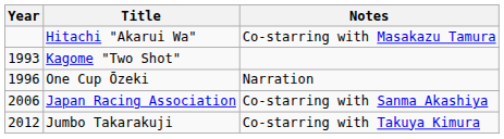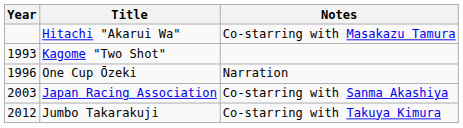 <table class="wikitable">
 <tr>
 <th>Year</th>
 <th>Title</th>
 <th>Notes</th>
 </tr>
 <tr>
 <td></td>
 <td><a href='#'>Hitachi</a> "Akarui Wa"</td>
 <td>Co-starring with <a href='#'>Masakazu Tamura</a></td>
 </tr>
 <tr>
 <td>1993</td>
 <td><a href='#'>Kagome</a> "Two Shot"</td>
 <td></td>
 </tr>
 <tr>
 <td>1996</td>
 <td>One Cup Ōzeki</td>
 <td>Narration</td>
 </tr>
 <tr>
-<td>2006</td>
+<td>2003</td>
 <td><a href='#'>Japan Racing Association</a></td>
 <td>Co-starring with <a href='#'>Sanma Akashiya</a></td>
 </tr>
 <tr>
 <td>2012</td>
 <td>Jumbo Takarakuji</td>
 <td>Co-starring with <a href='#'>Takuya Kimura</a></td>
 </tr>
 </table>
